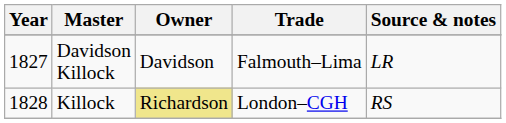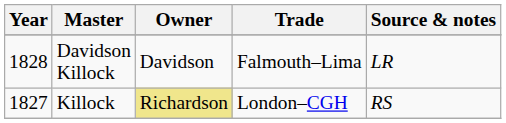 <table class=" wikitable">
 <tr>
 <th>Year</th>
 <th>Master</th>
 <th>Owner</th>
 <th>Trade</th>
 <th>Source & notes</th>
 </tr>
 <tr>
 </tr>
 <tr>
-<td>1827</td>
+<td>1828</td>
 <td>Davidson<br>Killock</td>
 <td>Davidson</td>
 <td>Falmouth–Lima</td>
 <td><em>LR</em></td>
 </tr>
 <tr>
-<td>1828</td>
+<td>1827</td>
 <td>Killock</td>
 <td style="background: khaki;">Richardson</td>
 <td>London–<a href='#'>CGH</a></td>
 <td><em>RS</em></td>
 </tr>
 <tr>
 </tr>
 </table>
